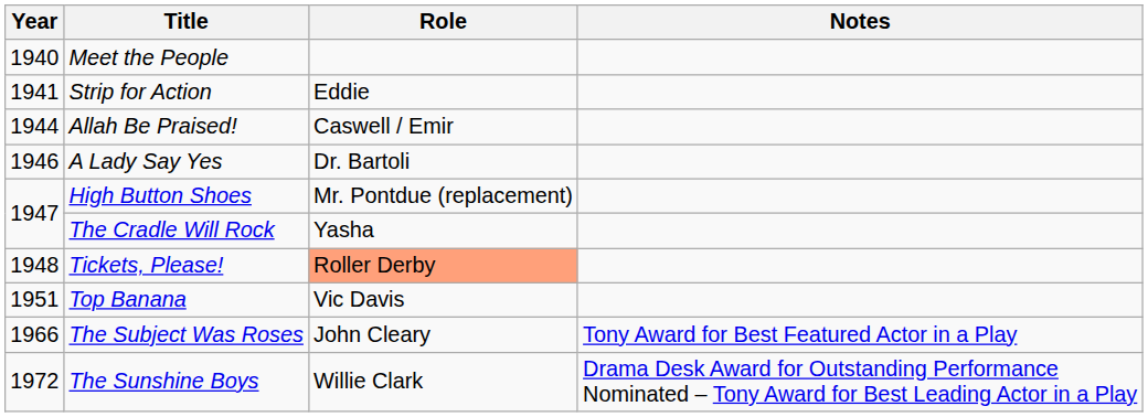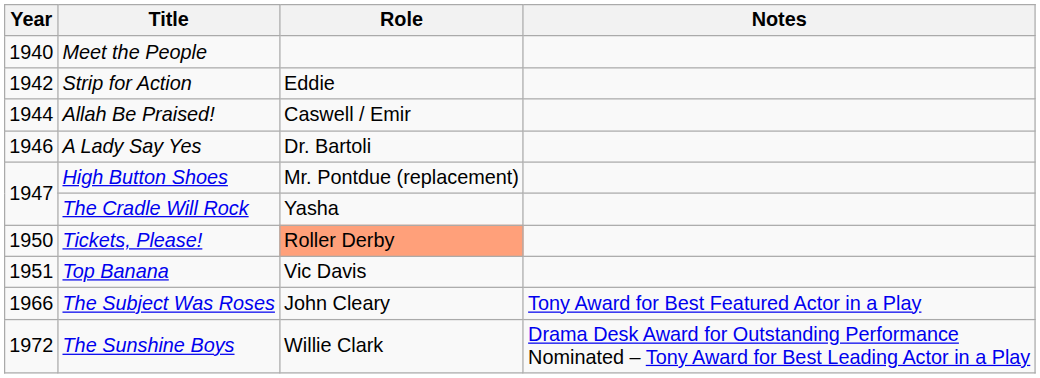 <table class="wikitable">
 <tr>
 <th>Year</th>
 <th>Title</th>
 <th>Role</th>
 <th>Notes</th>
 </tr>
 <tr>
 <td>1940</td>
 <td><em>Meet the People</em></td>
 <td></td>
 <td></td>
 </tr>
 <tr>
-<td>1941</td>
+<td>1942</td>
 <td><em>Strip for Action</em></td>
 <td>Eddie</td>
 <td></td>
 </tr>
 <tr>
 <td>1944</td>
 <td><em>Allah Be Praised!</em></td>
 <td>Caswell / Emir</td>
 <td></td>
 </tr>
 <tr>
 <td>1946</td>
 <td><em>A Lady Say Yes</em></td>
 <td>Dr. Bartoli</td>
 <td></td>
 </tr>
 <tr>
 <td rowspan=2>1947</td>
 <td><em><a href='#'>High Button Shoes</a></em></td>
 <td>Mr. Pontdue (replacement)</td>
 <td></td>
 </tr>
 <tr>
 <td><em><a href='#'>The Cradle Will Rock</a></em></td>
 <td>Yasha</td>
 <td></td>
 </tr>
 <tr>
-<td>1948</td>
+<td>1950</td>
 <td><em><a href='#'>Tickets, Please!</a></em></td>
 <td style="background: lightsalmon;">Roller Derby</td>
 <td></td>
 </tr>
 <tr>
 <td>1951</td>
 <td><em><a href='#'>Top Banana</a></em></td>
 <td>Vic Davis</td>
 <td></td>
 </tr>
 <tr>
 <td>1966</td>
 <td><em><a href='#'>The Subject Was Roses</a></em></td>
 <td>John Cleary</td>
 <td><a href='#'>Tony Award for Best Featured Actor in a Play</a></td>
 </tr>
 <tr>
 <td>1972</td>
 <td><em><a href='#'>The Sunshine Boys</a></em></td>
 <td>Willie Clark</td>
 <td><a href='#'>Drama Desk Award for Outstanding Performance</a><br>Nominated – <a href='#'>Tony Award for Best Leading Actor in a Play</a></td>
 </tr>
 </table>
